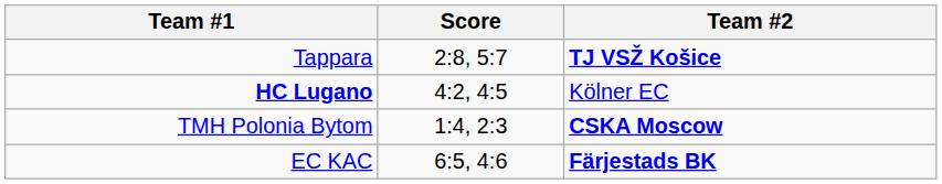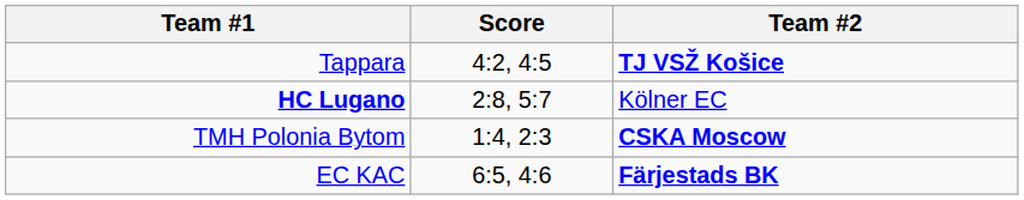 <table class="wikitable" style="text-align: center;">
 <tr>
 <th width=22%>Team #1</th>
 <th width=11%>Score</th>
 <th width=22%>Team #2</th>
 </tr>
 <tr>
 <td style="text-align: right;"><a href='#'>Tappara</a> </td>
-<td>2:8, 5:7</td>
+<td>4:2, 4:5</td>
 <td style="text-align: left;"> <strong><a href='#'>TJ VSŽ Košice</a></strong></td>
 </tr>
 <tr>
 <td style="text-align: right;"><strong><a href='#'>HC Lugano</a></strong> </td>
-<td>4:2, 4:5</td>
+<td>2:8, 5:7</td>
 <td style="text-align: left;"> <a href='#'>Kölner EC</a></td>
 </tr>
 <tr>
 <td style="text-align: right;"><a href='#'>TMH Polonia Bytom</a> </td>
 <td>1:4, 2:3</td>
 <td style="text-align: left;"> <strong><a href='#'>CSKA Moscow</a></strong></td>
 </tr>
 <tr>
 <td style="text-align: right;"><a href='#'>EC KAC</a> </td>
 <td>6:5, 4:6</td>
 <td style="text-align: left;"> <strong><a href='#'>Färjestads BK</a></strong></td>
 </tr>
 </table>
